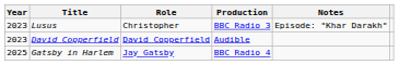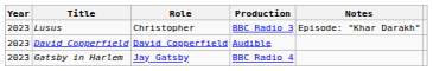 <table class="wikitable plain">
 <tr>
 <th scope="col">Year</th>
 <th scope="col">Title</th>
 <th scope="col">Role</th>
 <th>Production</th>
 <th scope="col" class="unsortable">Notes</th>
 <th></th>
 </tr>
 <tr>
 <td>2023</td>
 <td><em>Lusus</em></td>
 <td>Christopher</td>
 <td><a href='#'>BBC Radio 3</a></td>
 <td>Episode: "Khar Darakh"</td>
 <td style = "text-align: center;"></td>
 </tr>
 <tr>
 <td>2023</td>
 <td><em><a href='#'>David Copperfield</a></em></td>
 <td><a href='#'>David Copperfield</a></td>
 <td><a href='#'>Audible</a></td>
 <td></td>
 <td style = "text-align: center;"></td>
 </tr>
 <tr>
-<td>2025</td>
+<td>2023</td>
 <td><em>Gatsby in Harlem</em></td>
 <td><a href='#'>Jay Gatsby</a></td>
 <td><a href='#'>BBC Radio 4</a></td>
 <td></td>
 <td></td>
 </tr>
 </table>
